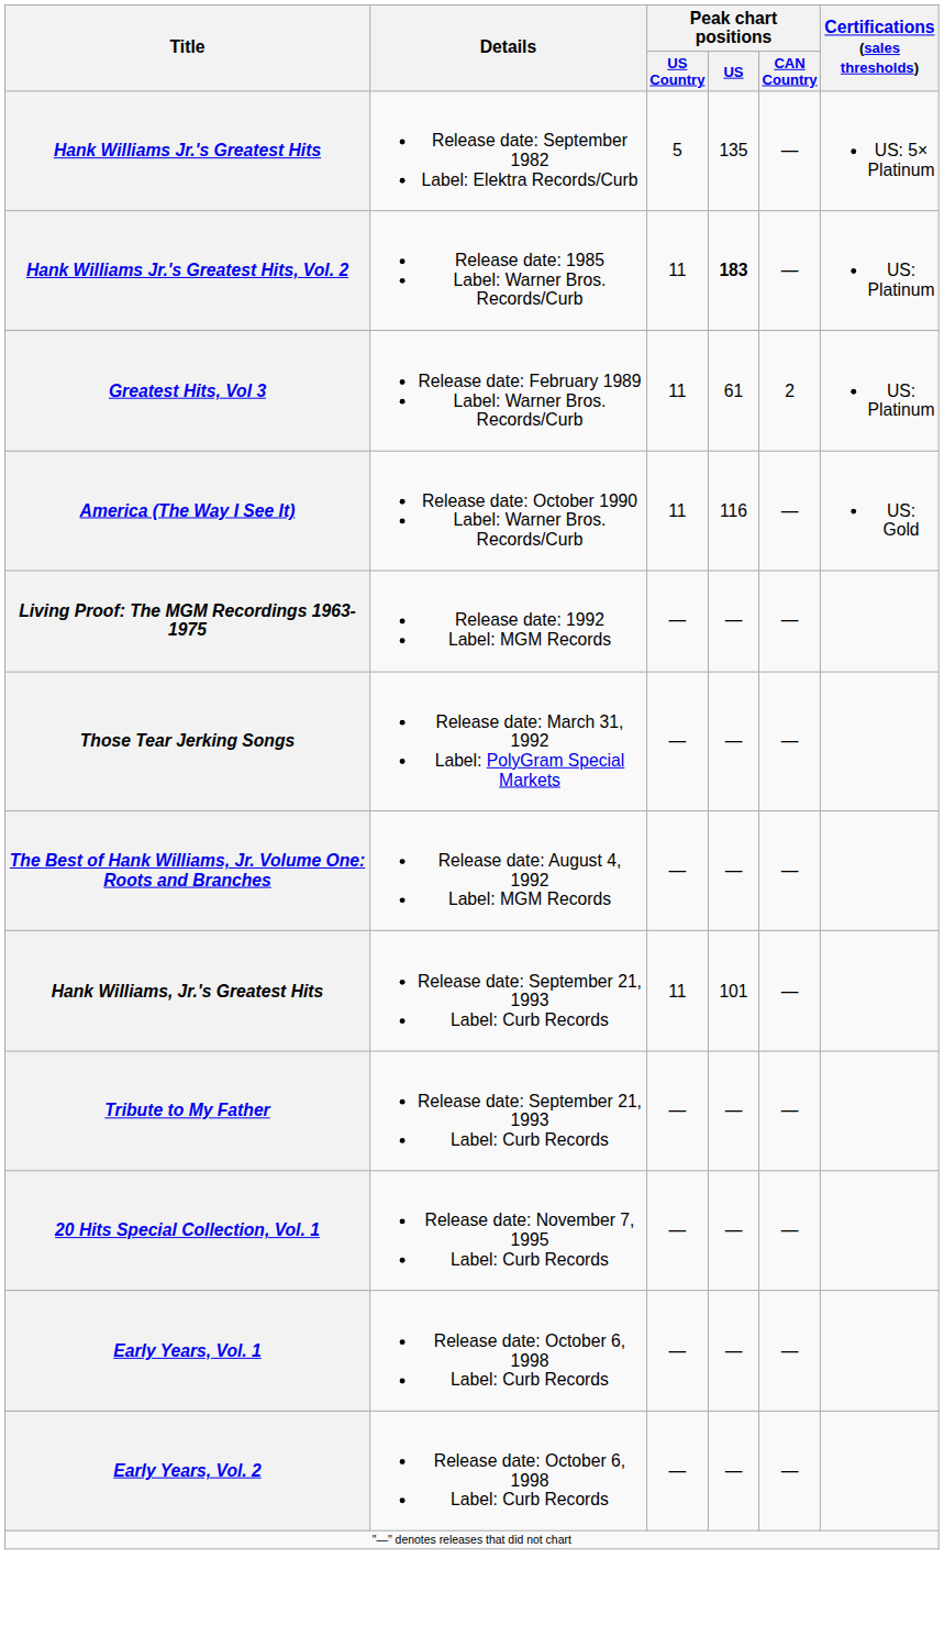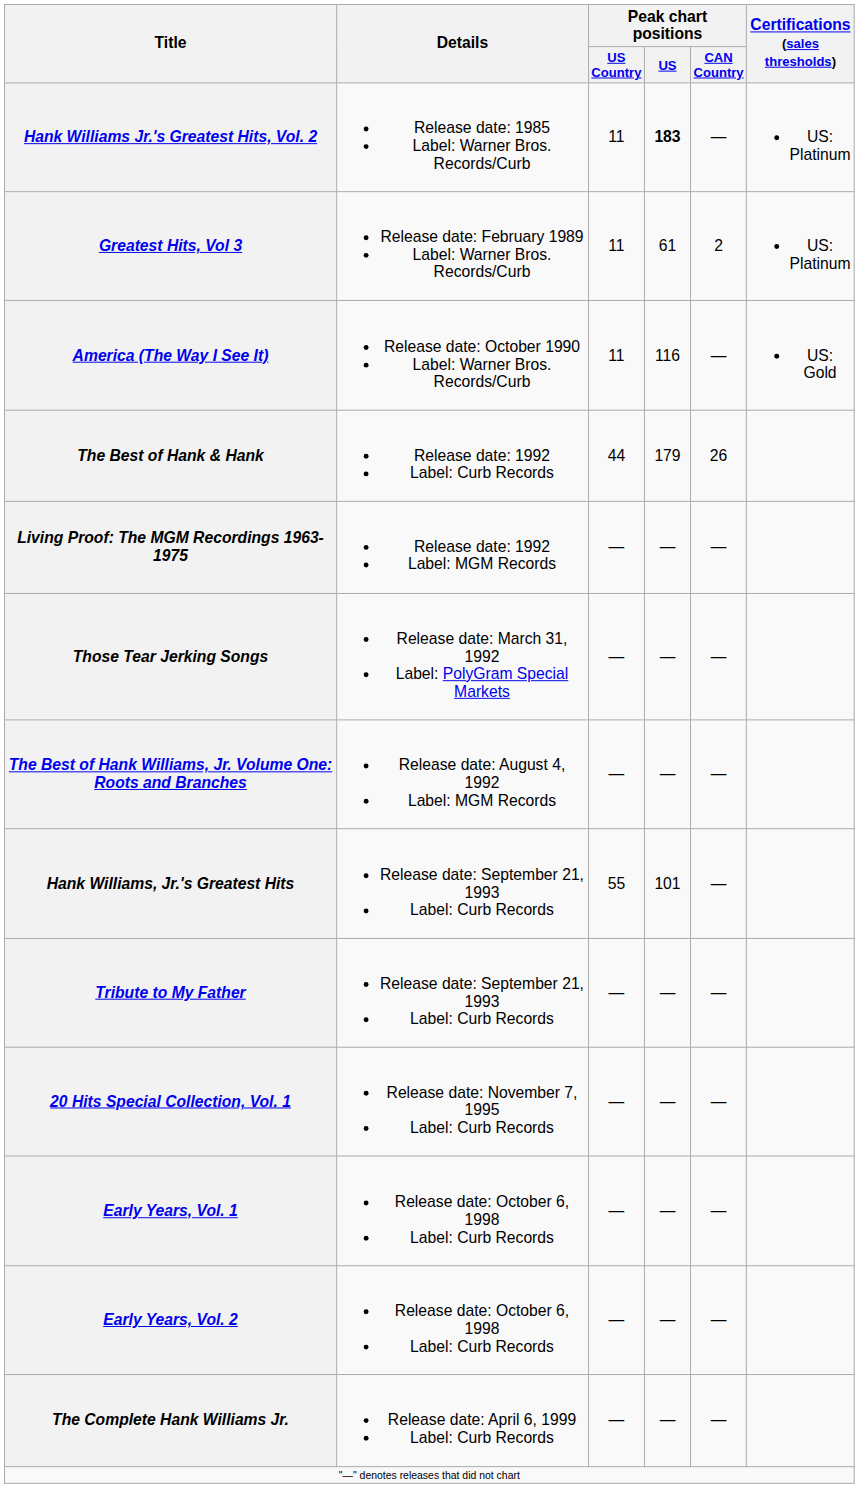 <table class="wikitable plainrowheaders" style="text-align:center;">
 <tr>
 <th rowspan="2" style="width:26em;">Title</th>
 <th rowspan="2" style="width:18em;">Details</th>
 <th colspan="3">Peak chart positions</th>
 <th rowspan="2"><a href='#'>Certifications</a><br><small>(<a href='#'>sales thresholds</a>)</small></th>
 </tr>
 <tr style="font-size:smaller;">
 <th style="width:45px;"><a href='#'>US Country</a></th>
 <th style="width:45px;"><a href='#'>US</a></th>
 <th style="width:45px;"><a href='#'>CAN Country</a></th>
-</tr>
-<tr>
-<th scope="row"><em><a href='#'>Hank Williams Jr.'s Greatest Hits</a></em></th>
-<td><br><ul><li>Release date: September 1982</li><li>Label: Elektra Records/Curb</li></ul></td>
-<td>5</td>
-<td>135</td>
-<td>—</td>
-<td><br><ul><li>US: 5× Platinum</li></ul></td>
 </tr>
 <tr>
 <th scope="row"><em><a href='#'>Hank Williams Jr.'s Greatest Hits, Vol. 2</a></em></th>
 <td><br><ul><li>Release date: 1985</li><li>Label: Warner Bros. Records/Curb</li></ul></td>
 <td>11</td>
 <td><strong>183</strong></td>
 <td>—</td>
 <td><br><ul><li>US: Platinum</li></ul></td>
 </tr>
 <tr>
 <th scope="row"><em><a href='#'>Greatest Hits, Vol 3</a></em></th>
 <td><br><ul><li>Release date: February 1989</li><li>Label: Warner Bros. Records/Curb</li></ul></td>
 <td>11</td>
 <td>61</td>
 <td>2</td>
 <td><br><ul><li>US: Platinum</li></ul></td>
 </tr>
 <tr>
 <th scope="row"><em><a href='#'>America (The Way I See It)</a></em></th>
 <td><br><ul><li>Release date: October 1990</li><li>Label: Warner Bros. Records/Curb</li></ul></td>
 <td>11</td>
 <td>116</td>
 <td>—</td>
 <td><br><ul><li>US: Gold</li></ul></td>
+</tr>
+<tr>
+<th scope="row"><em>The Best of Hank & Hank</em></th>
+<td><br><ul><li>Release date: 1992</li><li>Label: Curb Records</li></ul></td>
+<td>44</td>
+<td>179</td>
+<td>26</td>
+<td></td>
 </tr>
 <tr>
 <th scope="row"><em>Living Proof: The MGM Recordings 1963-1975</em></th>
 <td><br><ul><li>Release date: 1992</li><li>Label: MGM Records</li></ul></td>
 <td>—</td>
 <td>—</td>
 <td>—</td>
 <td></td>
 </tr>
 <tr>
 <th scope="row"><em>Those Tear Jerking Songs</em></th>
 <td><br><ul><li>Release date: March 31, 1992</li><li>Label: <a href='#'>PolyGram Special Markets</a></li></ul></td>
 <td>—</td>
 <td>—</td>
 <td>—</td>
 <td></td>
 </tr>
 <tr>
 <th scope="row"><em><a href='#'>The Best of Hank Williams, Jr. Volume One:<br>Roots and Branches</a></em></th>
 <td><br><ul><li>Release date: August 4, 1992</li><li>Label: MGM Records</li></ul></td>
 <td>—</td>
 <td>—</td>
 <td>—</td>
 <td></td>
 </tr>
 <tr>
 <th scope="row"><em>Hank Williams, Jr.'s Greatest Hits</em></th>
 <td><br><ul><li>Release date: September 21, 1993</li><li>Label: Curb Records</li></ul></td>
-<td>11</td>
+<td>55</td>
 <td>101</td>
 <td>—</td>
 <td></td>
 </tr>
 <tr>
 <th scope="row"><em><a href='#'>Tribute to My Father</a></em></th>
 <td><br><ul><li>Release date: September 21, 1993</li><li>Label: Curb Records</li></ul></td>
 <td>—</td>
 <td>—</td>
 <td>—</td>
 <td></td>
 </tr>
 <tr>
 <th scope="row"><em><a href='#'>20 Hits Special Collection, Vol. 1</a></em></th>
 <td><br><ul><li>Release date: November 7, 1995</li><li>Label: Curb Records</li></ul></td>
 <td>—</td>
 <td>—</td>
 <td>—</td>
 <td></td>
 </tr>
 <tr>
 <th scope="row"><em><a href='#'>Early Years, Vol. 1</a></em></th>
 <td><br><ul><li>Release date: October 6, 1998</li><li>Label: Curb Records</li></ul></td>
 <td>—</td>
 <td>—</td>
 <td>—</td>
 <td></td>
 </tr>
 <tr>
 <th scope="row"><em><a href='#'>Early Years, Vol. 2</a></em></th>
 <td><br><ul><li>Release date: October 6, 1998</li><li>Label: Curb Records</li></ul></td>
 <td>—</td>
 <td>—</td>
 <td>—</td>
 <td></td>
 </tr>
 <tr>
+<th scope="row"><em>The Complete Hank Williams Jr.</em></th>
+<td><br><ul><li>Release date: April 6, 1999</li><li>Label: Curb Records</li></ul></td>
+<td>—</td>
+<td>—</td>
+<td>—</td>
+<td></td>
+</tr>
+<tr>
 <td colspan="6" style="font-size:8pt">"—" denotes releases that did not chart</td>
 </tr>
 </table>
